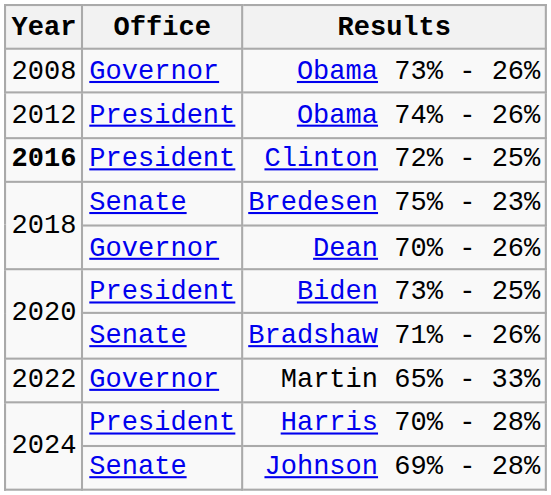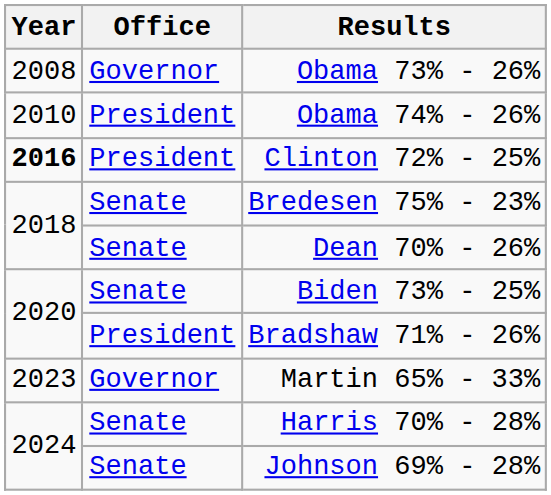 <table class=wikitable>
 <tr>
 <th>Year</th>
 <th>Office</th>
 <th>Results</th>
 </tr>
 <tr>
 <td>2008</td>
 <td><a href='#'>Governor</a></td>
 <td align="right" ><a href='#'>Obama</a> 73% - 26%</td>
 </tr>
 <tr>
-<td>2012</td>
+<td>2010</td>
 <td><a href='#'>President</a></td>
 <td align="right" ><a href='#'>Obama</a> 74% - 26%</td>
 </tr>
 <tr>
 <td><strong>2016</strong></td>
 <td><a href='#'>President</a></td>
 <td align="right" ><a href='#'>Clinton</a> 72% - 25%</td>
 </tr>
 <tr>
 <td rowspan=2>2018</td>
 <td><a href='#'>Senate</a></td>
 <td align="right" ><a href='#'>Bredesen</a> 75% - 23%</td>
 </tr>
 <tr>
-<td><a href='#'>Governor</a></td>
+<td><a href='#'>Senate</a></td>
 <td align="right" ><a href='#'>Dean</a> 70% - 26%</td>
 </tr>
 <tr>
 <td rowspan=2>2020</td>
-<td><a href='#'>President</a></td>
+<td><a href='#'>Senate</a></td>
 <td align="right" ><a href='#'>Biden</a> 73% - 25%</td>
 </tr>
 <tr>
-<td><a href='#'>Senate</a></td>
+<td><a href='#'>President</a></td>
 <td align="right" ><a href='#'>Bradshaw</a> 71% - 26%</td>
 </tr>
 <tr>
-<td>2022</td>
+<td>2023</td>
 <td><a href='#'>Governor</a></td>
 <td align="right" >Martin 65% - 33%</td>
 </tr>
 <tr>
 <td rowspan=2>2024</td>
-<td><a href='#'>President</a></td>
+<td><a href='#'>Senate</a></td>
 <td align="right" ><a href='#'>Harris</a> 70% - 28%</td>
 </tr>
 <tr>
 <td><a href='#'>Senate</a></td>
 <td align="right" ><a href='#'>Johnson</a> 69% - 28%</td>
 </tr>
 </table>
